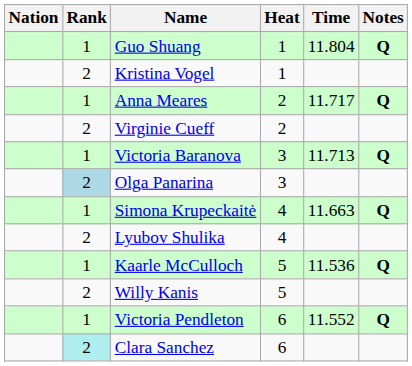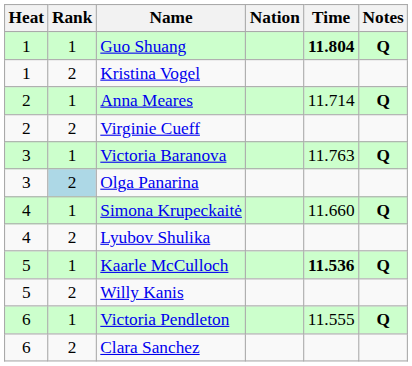 <table class="wikitable sortable" style="text-align:center">
 <tr>
-<th>Nation</th>
+<th>Heat</th>
 <th>Rank</th>
 <th>Name</th>
-<th>Heat</th>
+<th>Nation</th>
 <th>Time</th>
 <th>Notes</th>
 </tr>
 <tr style="background: #ccffcc;">
-<td align=left></td>
+<td>1</td>
 <td>1</td>
 <td align=left><a href='#'>Guo Shuang</a></td>
-<td>1</td>
-<td>11.804</td>
+<td align=left></td>
+<td><strong>11.804</strong></td>
 <td><strong>Q</strong></td>
 </tr>
 <tr>
-<td align=left></td>
+<td>1</td>
 <td>2</td>
 <td align=left><a href='#'>Kristina Vogel</a></td>
-<td>1</td>
+<td align=left></td>
 <td></td>
 <td></td>
 </tr>
 <tr style="background: #ccffcc;">
-<td align=left></td>
+<td>2</td>
 <td>1</td>
 <td align=left><a href='#'>Anna Meares</a></td>
-<td>2</td>
-<td>11.717</td>
+<td align=left></td>
+<td>11.714</td>
 <td><strong>Q</strong></td>
 </tr>
 <tr>
-<td align=left></td>
+<td>2</td>
 <td>2</td>
 <td align=left><a href='#'>Virginie Cueff</a></td>
-<td>2</td>
+<td align=left></td>
 <td></td>
 <td></td>
 </tr>
 <tr style="background: #ccffcc;">
-<td align=left></td>
+<td>3</td>
 <td>1</td>
 <td align=left><a href='#'>Victoria Baranova</a></td>
-<td>3</td>
-<td>11.713</td>
+<td align=left></td>
+<td>11.763</td>
 <td><strong>Q</strong></td>
 </tr>
 <tr>
-<td align=left></td>
+<td>3</td>
 <td style="background: lightblue;">2</td>
 <td align=left><a href='#'>Olga Panarina</a></td>
-<td>3</td>
+<td align=left></td>
 <td></td>
 <td></td>
 </tr>
 <tr style="background: #ccffcc;">
-<td align=left></td>
+<td>4</td>
 <td>1</td>
 <td align=left><a href='#'>Simona Krupeckaitė</a></td>
-<td>4</td>
-<td>11.663</td>
+<td align=left></td>
+<td>11.660</td>
 <td><strong>Q</strong></td>
 </tr>
 <tr>
-<td align=left></td>
+<td>4</td>
 <td>2</td>
 <td align=left><a href='#'>Lyubov Shulika</a></td>
-<td>4</td>
+<td align=left></td>
 <td></td>
 <td></td>
 </tr>
 <tr style="background: #ccffcc;">
-<td align=left></td>
+<td>5</td>
 <td>1</td>
 <td align=left><a href='#'>Kaarle McCulloch</a></td>
-<td>5</td>
-<td>11.536</td>
+<td align=left></td>
+<td><strong>11.536</strong></td>
 <td><strong>Q</strong></td>
 </tr>
 <tr>
-<td align=left></td>
+<td>5</td>
 <td>2</td>
 <td align=left><a href='#'>Willy Kanis</a></td>
-<td>5</td>
+<td align=left></td>
 <td></td>
 <td></td>
 </tr>
 <tr style="background: #ccffcc;">
-<td align=left></td>
+<td>6</td>
 <td>1</td>
 <td align=left><a href='#'>Victoria Pendleton</a></td>
-<td>6</td>
-<td>11.552</td>
+<td align=left></td>
+<td>11.555</td>
 <td><strong>Q</strong></td>
 </tr>
 <tr>
+<td>6</td>
+<td>2</td>
+<td align=left><a href='#'>Clara Sanchez</a></td>
 <td align=left></td>
-<td style="background: paleturquoise;">2</td>
-<td align=left><a href='#'>Clara Sanchez</a></td>
-<td>6</td>
 <td></td>
 <td></td>
 </tr>
 </table>
